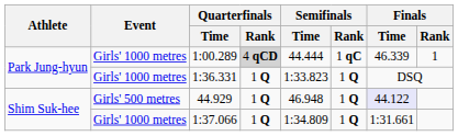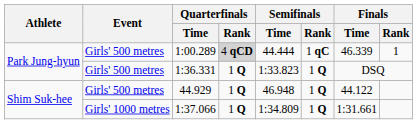 <table class="wikitable" style="font-size:90%;">
 <tr>
 <th rowspan=2>Athlete</th>
 <th rowspan=2>Event</th>
 <th colspan=2>Quarterfinals</th>
 <th colspan=2>Semifinals</th>
 <th colspan=2>Finals</th>
 </tr>
 <tr>
 <th>Time</th>
 <th>Rank</th>
 <th>Time</th>
 <th>Rank</th>
 <th>Time</th>
 <th>Rank</th>
 </tr>
 <tr>
 <td rowspan=2><a href='#'>Park Jung-hyun</a></td>
-<td><a href='#'>Girls' 1000 metres</a></td>
+<td><a href='#'>Girls' 500 metres</a></td>
 <td align=center>1:00.289</td>
 <td align=center style="background: lightgrey;">4 <strong>qCD</strong></td>
 <td align=center>44.444</td>
 <td align=center>1 <strong>qC</strong></td>
 <td align=center>46.339</td>
 <td align=center>1</td>
 </tr>
 <tr>
-<td><a href='#'>Girls' 1000 metres</a></td>
+<td><a href='#'>Girls' 500 metres</a></td>
 <td align=center>1:36.331</td>
 <td align=center>1 <strong>Q</strong></td>
 <td align=center>1:33.823</td>
 <td align=center>1 <strong>Q</strong></td>
 <td align=center colspan=2>DSQ</td>
 </tr>
 <tr>
 <td rowspan=2><a href='#'>Shim Suk-hee</a></td>
 <td><a href='#'>Girls' 500 metres</a></td>
 <td align=center>44.929</td>
 <td align=center>1 <strong>Q</strong></td>
 <td align=center>46.948</td>
 <td align=center>1 <strong>Q</strong></td>
-<td align=center style="background: lavender;">44.122</td>
+<td align=center>44.122</td>
 <td align=center></td>
 </tr>
 <tr>
 <td><a href='#'>Girls' 1000 metres</a></td>
 <td align=center>1:37.066</td>
 <td align=center>1 <strong>Q</strong></td>
 <td align=center>1:34.809</td>
 <td align=center>1 <strong>Q</strong></td>
 <td align=center>1:31.661</td>
 <td align=center></td>
 </tr>
 </table>
